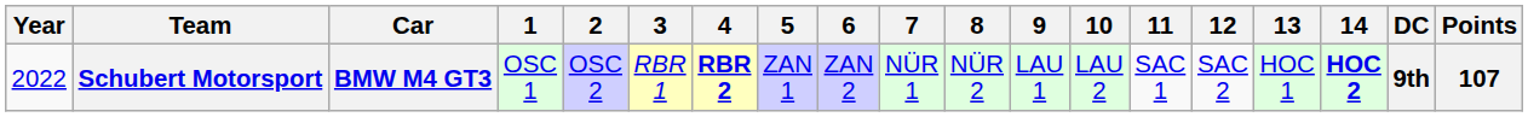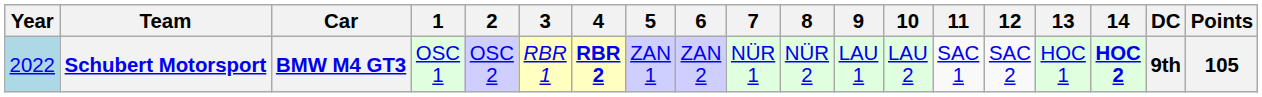 <table class="wikitable" style="text-align:center; font-size:85%">
 <tr>
 <th>Year</th>
 <th>Team</th>
 <th>Car</th>
 <th>1</th>
 <th>2</th>
 <th>3</th>
 <th>4</th>
 <th>5</th>
 <th>6</th>
 <th>7</th>
 <th>8</th>
 <th>9</th>
 <th>10</th>
 <th>11</th>
 <th>12</th>
 <th>13</th>
 <th>14</th>
 <th>DC</th>
 <th>Points</th>
 </tr>
 <tr>
-<td><a href='#'>2022</a></td>
+<td style="background: lightblue;"><a href='#'>2022</a></td>
 <th nowrap><a href='#'>Schubert Motorsport</a></th>
 <th nowrap><a href='#'>BMW M4 GT3</a></th>
 <td style="background:#DFFFDF;"><a href='#'>OSC<br>1</a><br></td>
 <td style="background:#CFCFFF;"><a href='#'>OSC<br>2</a><br></td>
 <td style="background:#FFFFBF;"><em><a href='#'>RBR<br>1</a></em><br></td>
 <td style="background:#FFFFBF;"><strong><a href='#'>RBR<br>2</a></strong><br></td>
 <td style="background:#CFCFFF;"><a href='#'>ZAN<br>1</a><br></td>
 <td style="background:#CFCFFF;"><a href='#'>ZAN<br>2</a><br></td>
 <td style="background:#DFFFDF;"><a href='#'>NÜR<br>1</a><br></td>
 <td style="background:#DFFFDF;"><a href='#'>NÜR<br>2</a><br></td>
 <td style="background:#DFFFDF;"><a href='#'>LAU<br>1</a><br></td>
 <td style="background:#DFFFDF;"><a href='#'>LAU<br>2</a><br></td>
 <td style="background:#;"><a href='#'>SAC<br>1</a></td>
 <td style="background:#;"><a href='#'>SAC<br>2</a></td>
 <td style="background:#DFFFDF;"><a href='#'>HOC<br>1</a><br></td>
 <td style="background:#DFFFDF;"><strong><a href='#'>HOC<br>2</a><br></strong></td>
 <th>9th</th>
-<th>107</th>
+<th>105</th>
 </tr>
 </table>
